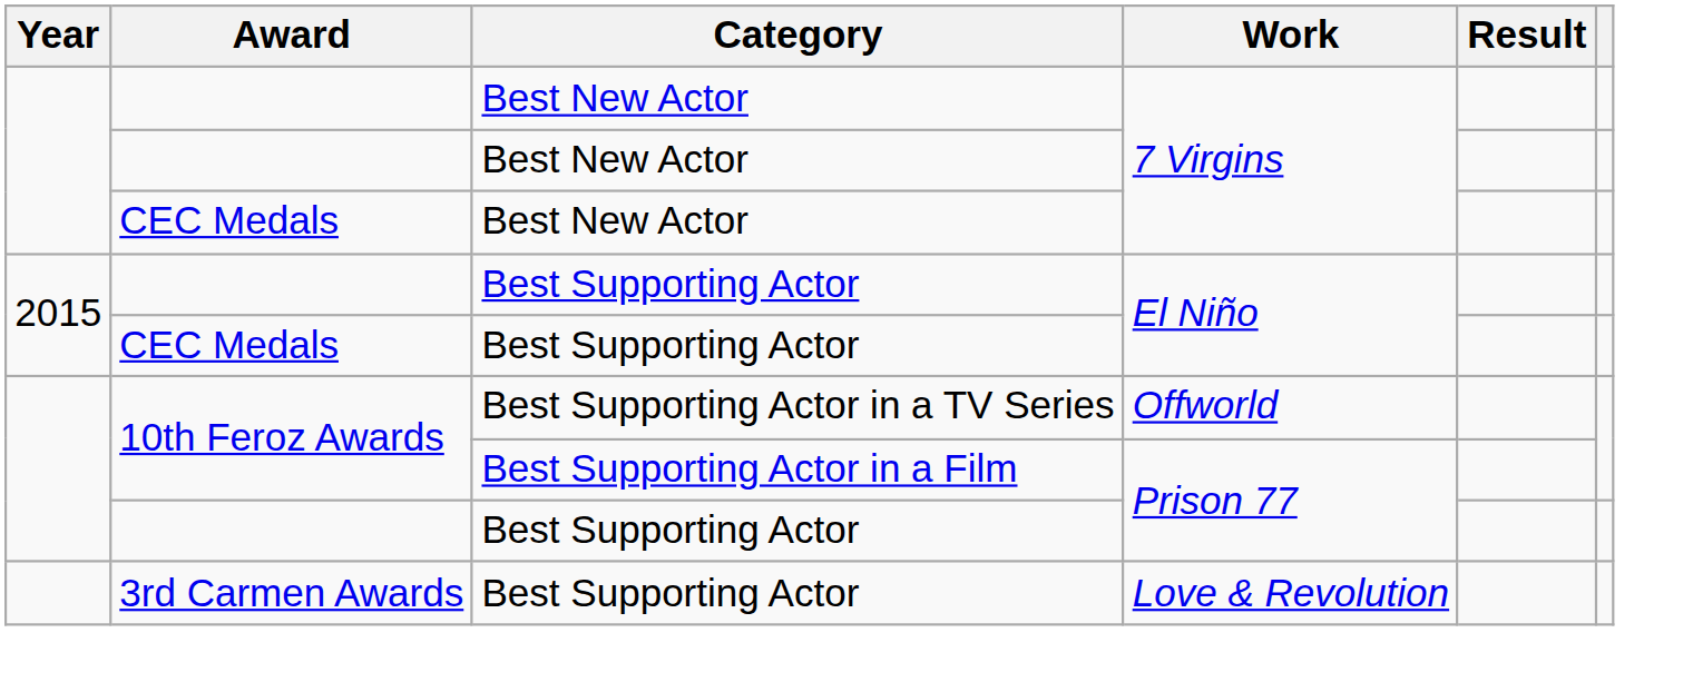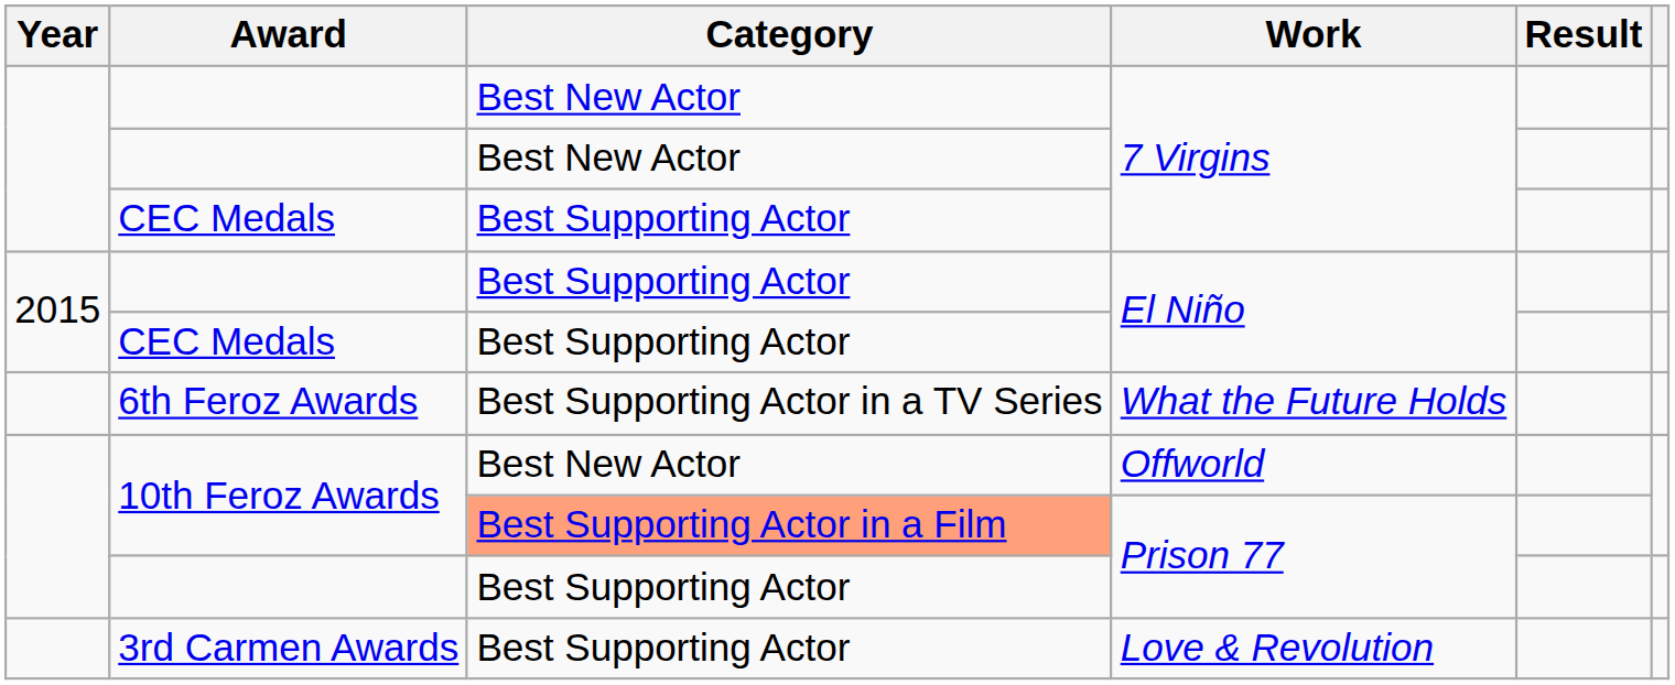 <table class="wikitable sortable">
 <tr>
 <th>Year</th>
 <th>Award</th>
 <th>Category</th>
 <th>Work</th>
 <th>Result</th>
 <th class = "unsortable"></th>
 </tr>
 <tr>
 <td rowspan = "3"></td>
 <td></td>
 <td><a href='#'>Best New Actor</a></td>
 <td rowspan = "3"><em><a href='#'>7 Virgins</a></em></td>
 <td></td>
 <td></td>
 </tr>
 <tr>
 <td></td>
 <td>Best New Actor</td>
 <td></td>
 <td></td>
 </tr>
 <tr>
 <td><a href='#'>CEC Medals</a></td>
-<td>Best New Actor</td>
+<td><a href='#'>Best Supporting Actor</a></td>
 <td></td>
 <td></td>
 </tr>
 <tr>
 <td rowspan = "2">2015</td>
 <td></td>
 <td><a href='#'>Best Supporting Actor</a></td>
 <td rowspan = "2"><em><a href='#'>El Niño</a></em></td>
 <td></td>
 <td></td>
 </tr>
 <tr>
 <td><a href='#'>CEC Medals</a></td>
 <td>Best Supporting Actor</td>
 <td></td>
 <td></td>
 </tr>
 <tr>
+<td></td>
+<td><a href='#'>6th Feroz Awards</a></td>
+<td>Best Supporting Actor in a TV Series</td>
+<td><em><a href='#'>What the Future Holds</a></em></td>
+<td></td>
+<td></td>
+</tr>
+<tr>
 <td rowspan = "3"></td>
 <td rowspan = "2"><a href='#'>10th Feroz Awards</a></td>
-<td>Best Supporting Actor in a TV Series</td>
+<td>Best New Actor</td>
 <td><em><a href='#'>Offworld</a></em></td>
 <td></td>
 <td rowspan = "2"></td>
 </tr>
 <tr>
-<td><a href='#'>Best Supporting Actor in a Film</a></td>
+<td style="background: lightsalmon;"><a href='#'>Best Supporting Actor in a Film</a></td>
 <td rowspan = "2"><em><a href='#'>Prison 77</a></em></td>
 <td></td>
 </tr>
 <tr>
 <td></td>
 <td>Best Supporting Actor</td>
 <td></td>
 <td></td>
 </tr>
 <tr>
 <td></td>
 <td><a href='#'>3rd Carmen Awards</a></td>
 <td>Best Supporting Actor</td>
 <td><em><a href='#'>Love & Revolution</a></em></td>
 <td></td>
 <td></td>
 </tr>
 </table>
